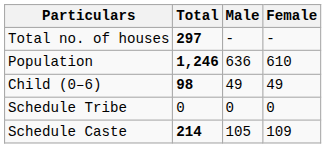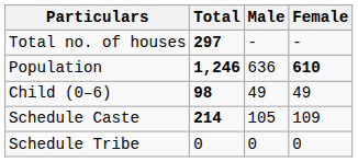 <table class="wikitable">
 <tr>
 <th>Particulars</th>
 <th>Total</th>
 <th>Male</th>
 <th>Female</th>
 </tr>
 <tr>
 <td>Total no. of houses</td>
 <td><strong>297</strong></td>
 <td>-</td>
 <td>-</td>
 </tr>
 <tr>
 <td>Population</td>
 <td><strong>1,246</strong></td>
 <td>636</td>
-<td>610</td>
+<td><strong>610</strong></td>
 </tr>
 <tr>
 <td>Child (0–6)</td>
 <td><strong>98</strong></td>
 <td>49</td>
 <td>49</td>
 </tr>
 <tr>
+<td>Schedule Caste</td>
+<td><strong>214</strong></td>
+<td>105</td>
+<td>109</td>
+</tr>
+<tr>
 <td>Schedule Tribe</td>
 <td>0</td>
 <td>0</td>
 <td>0</td>
 </tr>
-<tr>
-<td>Schedule Caste</td>
-<td><strong>214</strong></td>
-<td>105</td>
-<td>109</td>
-</tr>
 </table>
